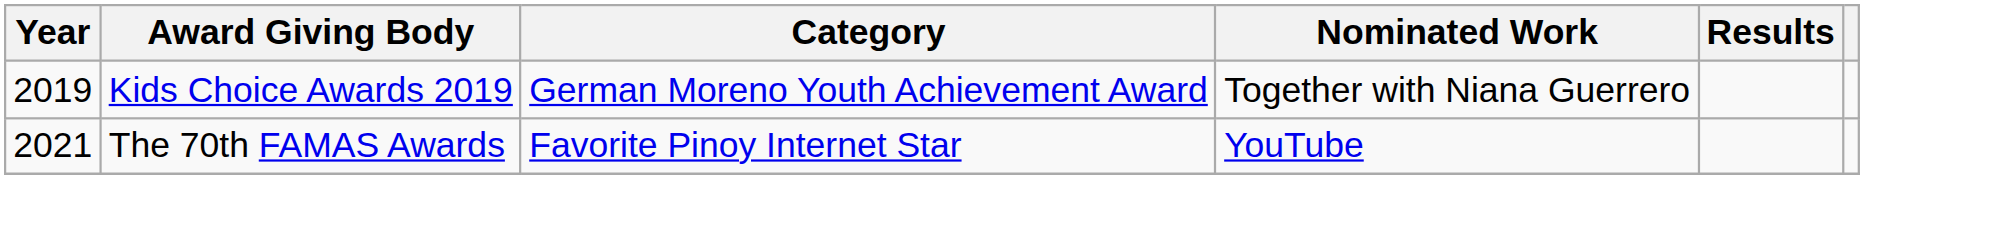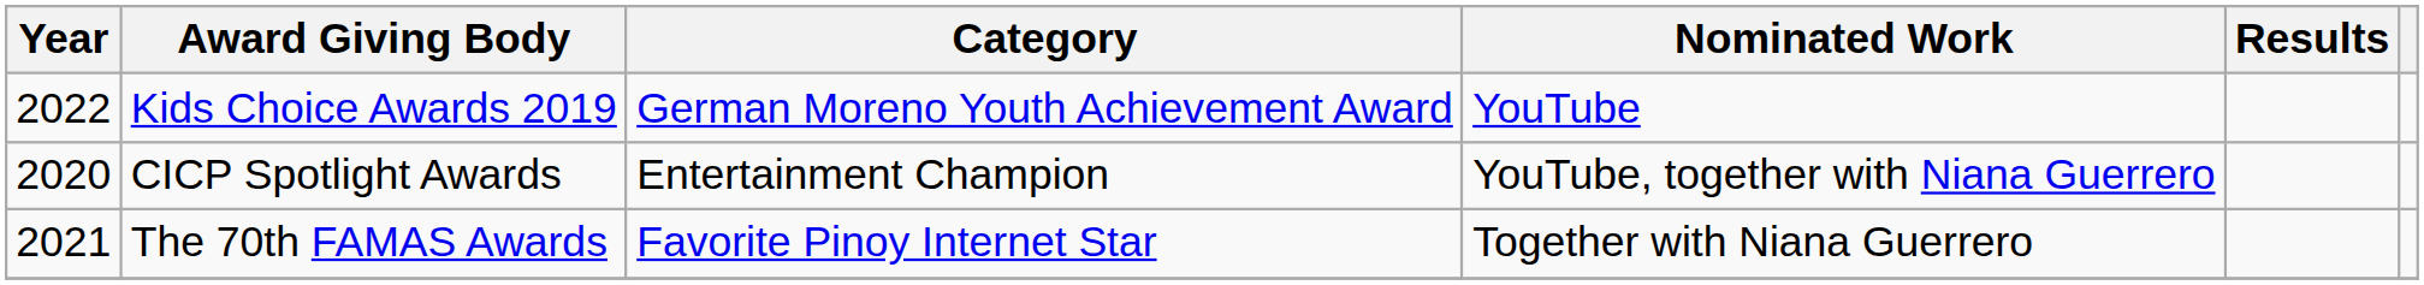 <table class="wikitable">
 <tr>
 <th>Year</th>
 <th>Award Giving Body</th>
 <th>Category</th>
 <th>Nominated Work</th>
 <th>Results</th>
 <th></th>
 </tr>
 <tr>
-<td>2019</td>
+<td>2022</td>
 <td><a href='#'>Kids Choice Awards 2019</a></td>
 <td><a href='#'>German Moreno Youth Achievement Award</a></td>
-<td>Together with Niana Guerrero</td>
+<td><a href='#'>YouTube</a></td>
+<td></td>
+<td></td>
+</tr>
+<tr>
+<td>2020</td>
+<td>CICP Spotlight Awards</td>
+<td>Entertainment Champion</td>
+<td>YouTube, together with <a href='#'>Niana Guerrero</a></td>
 <td></td>
 <td></td>
 </tr>
 <tr>
 <td>2021</td>
 <td>The 70th <a href='#'>FAMAS Awards</a></td>
 <td><a href='#'>Favorite Pinoy Internet Star</a></td>
-<td><a href='#'>YouTube</a></td>
+<td>Together with Niana Guerrero</td>
 <td></td>
 <td></td>
 </tr>
 <tr>
 </tr>
 </table>
